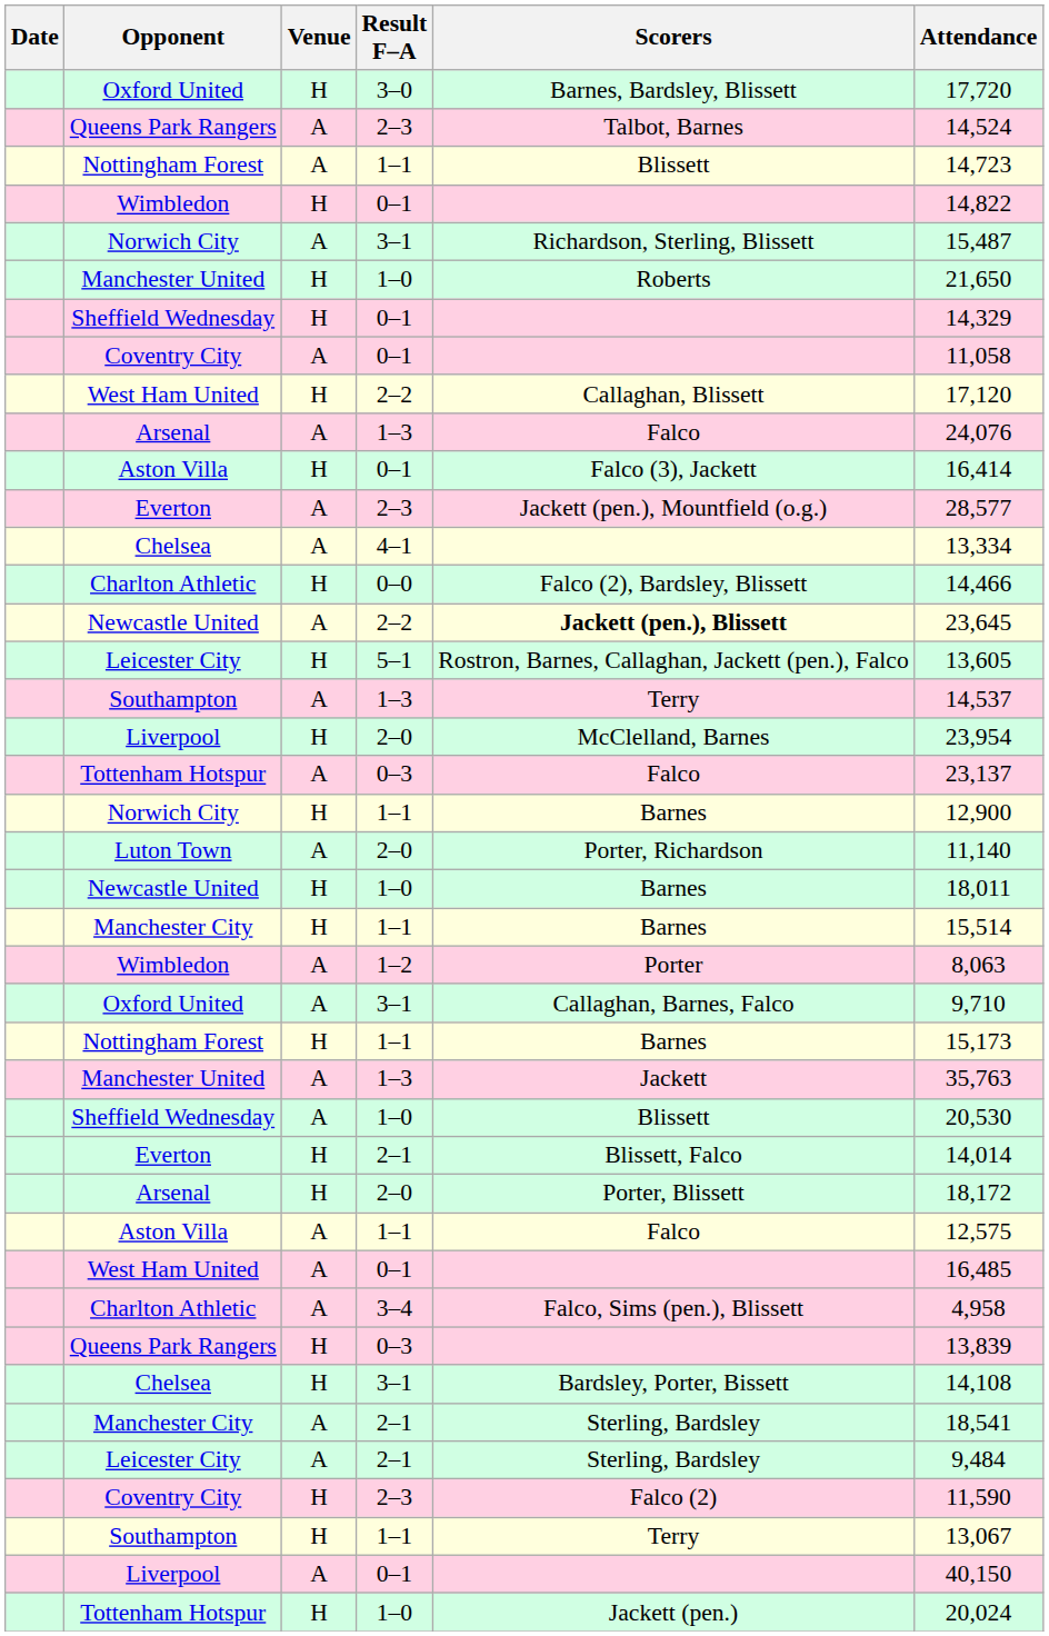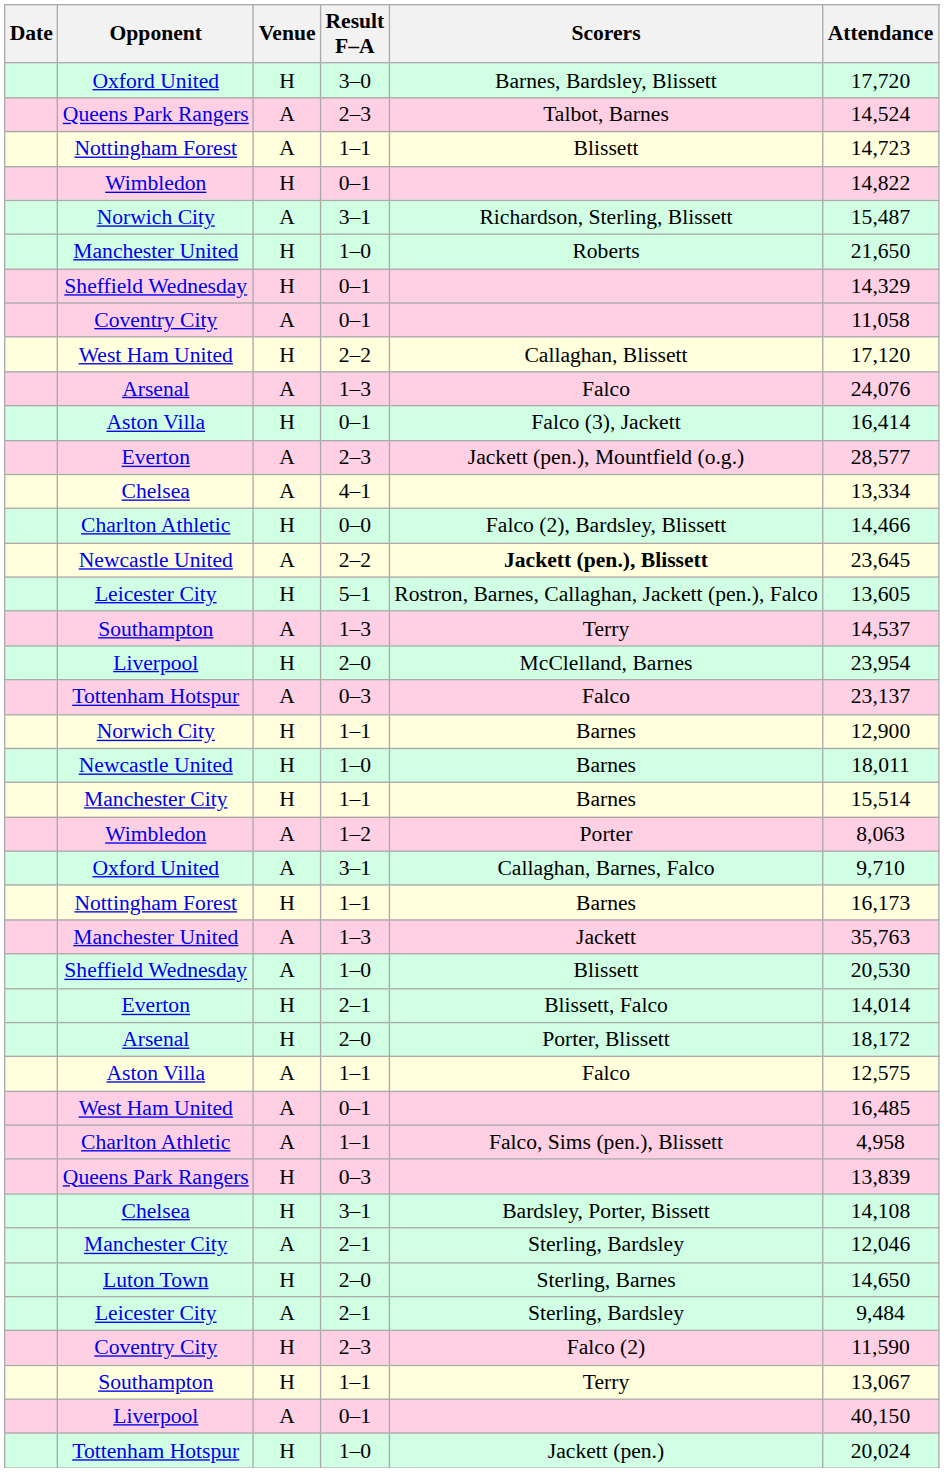 <table class="wikitable sortable" style="text-align:center;">
 <tr>
 <th>Date</th>
 <th>Opponent</th>
 <th>Venue</th>
 <th>Result<br>F–A</th>
 <th class=unsortable>Scorers</th>
 <th>Attendance</th>
 </tr>
 <tr bgcolor="#d0ffe3">
 <td></td>
 <td><a href='#'>Oxford United</a></td>
 <td>H</td>
 <td>3–0</td>
 <td>Barnes, Bardsley, Blissett</td>
 <td>17,720</td>
 </tr>
 <tr bgcolor="#ffd0e3">
 <td></td>
 <td><a href='#'>Queens Park Rangers</a></td>
 <td>A</td>
 <td>2–3</td>
 <td>Talbot, Barnes</td>
 <td>14,524</td>
 </tr>
 <tr bgcolor="#ffffdd">
 <td></td>
 <td><a href='#'>Nottingham Forest</a></td>
 <td>A</td>
 <td>1–1</td>
 <td>Blissett</td>
 <td>14,723</td>
 </tr>
 <tr bgcolor="#ffd0e3">
 <td></td>
 <td><a href='#'>Wimbledon</a></td>
 <td>H</td>
 <td>0–1</td>
 <td></td>
 <td>14,822</td>
 </tr>
 <tr bgcolor="#d0ffe3">
 <td></td>
 <td><a href='#'>Norwich City</a></td>
 <td>A</td>
 <td>3–1</td>
 <td>Richardson, Sterling, Blissett</td>
 <td>15,487</td>
 </tr>
 <tr bgcolor="#d0ffe3">
 <td></td>
 <td><a href='#'>Manchester United</a></td>
 <td>H</td>
 <td>1–0</td>
 <td>Roberts</td>
 <td>21,650</td>
 </tr>
 <tr bgcolor="#ffd0e3">
 <td></td>
 <td><a href='#'>Sheffield Wednesday</a></td>
 <td>H</td>
 <td>0–1</td>
 <td></td>
 <td>14,329</td>
 </tr>
 <tr bgcolor="#ffd0e3">
 <td></td>
 <td><a href='#'>Coventry City</a></td>
 <td>A</td>
 <td>0–1</td>
 <td></td>
 <td>11,058</td>
 </tr>
 <tr bgcolor="#ffffdd">
 <td></td>
 <td><a href='#'>West Ham United</a></td>
 <td>H</td>
 <td>2–2</td>
 <td>Callaghan, Blissett</td>
 <td>17,120</td>
 </tr>
 <tr bgcolor="#ffd0e3">
 <td></td>
 <td><a href='#'>Arsenal</a></td>
 <td>A</td>
 <td>1–3</td>
 <td>Falco</td>
 <td>24,076</td>
 </tr>
 <tr bgcolor="#d0ffe3">
 <td></td>
 <td><a href='#'>Aston Villa</a></td>
 <td>H</td>
 <td>0–1</td>
 <td>Falco (3), Jackett</td>
 <td>16,414</td>
 </tr>
 <tr bgcolor="#ffd0e3">
 <td></td>
 <td><a href='#'>Everton</a></td>
 <td>A</td>
 <td>2–3</td>
 <td>Jackett (pen.), Mountfield (o.g.)</td>
 <td>28,577</td>
 </tr>
 <tr bgcolor="#ffffdd">
 <td></td>
 <td><a href='#'>Chelsea</a></td>
 <td>A</td>
 <td>4–1</td>
 <td></td>
 <td>13,334</td>
 </tr>
 <tr bgcolor="#d0ffe3">
 <td></td>
 <td><a href='#'>Charlton Athletic</a></td>
 <td>H</td>
 <td>0–0</td>
 <td>Falco (2), Bardsley, Blissett</td>
 <td>14,466</td>
 </tr>
 <tr bgcolor="#ffffdd">
 <td></td>
 <td><a href='#'>Newcastle United</a></td>
 <td>A</td>
 <td>2–2</td>
 <td><strong>Jackett (pen.), Blissett</strong></td>
 <td>23,645</td>
 </tr>
 <tr bgcolor="#d0ffe3">
 <td></td>
 <td><a href='#'>Leicester City</a></td>
 <td>H</td>
 <td>5–1</td>
 <td>Rostron, Barnes, Callaghan, Jackett (pen.), Falco</td>
 <td>13,605</td>
 </tr>
 <tr bgcolor="#ffd0e3">
 <td></td>
 <td><a href='#'>Southampton</a></td>
 <td>A</td>
 <td>1–3</td>
 <td>Terry</td>
 <td>14,537</td>
 </tr>
 <tr bgcolor="#d0ffe3">
 <td></td>
 <td><a href='#'>Liverpool</a></td>
 <td>H</td>
 <td>2–0</td>
 <td>McClelland, Barnes</td>
 <td>23,954</td>
 </tr>
 <tr bgcolor="#ffd0e3">
 <td></td>
 <td><a href='#'>Tottenham Hotspur</a></td>
 <td>A</td>
 <td>0–3</td>
 <td>Falco</td>
 <td>23,137</td>
 </tr>
 <tr bgcolor="#ffffdd">
 <td></td>
 <td><a href='#'>Norwich City</a></td>
 <td>H</td>
 <td>1–1</td>
 <td>Barnes</td>
 <td>12,900</td>
 </tr>
 <tr bgcolor="#d0ffe3">
 <td></td>
-<td><a href='#'>Luton Town</a></td>
-<td>A</td>
-<td>2–0</td>
-<td>Porter, Richardson</td>
-<td>11,140</td>
-</tr>
-<tr bgcolor="#d0ffe3">
-<td></td>
 <td><a href='#'>Newcastle United</a></td>
 <td>H</td>
 <td>1–0</td>
 <td>Barnes</td>
 <td>18,011</td>
 </tr>
 <tr bgcolor="#ffffdd">
 <td></td>
 <td><a href='#'>Manchester City</a></td>
 <td>H</td>
 <td>1–1</td>
 <td>Barnes</td>
 <td>15,514</td>
 </tr>
 <tr bgcolor="#ffd0e3">
 <td></td>
 <td><a href='#'>Wimbledon</a></td>
 <td>A</td>
 <td>1–2</td>
 <td>Porter</td>
 <td>8,063</td>
 </tr>
 <tr bgcolor="#d0ffe3">
 <td></td>
 <td><a href='#'>Oxford United</a></td>
 <td>A</td>
 <td>3–1</td>
 <td>Callaghan, Barnes, Falco</td>
 <td>9,710</td>
 </tr>
 <tr bgcolor="#ffffdd">
 <td></td>
 <td><a href='#'>Nottingham Forest</a></td>
 <td>H</td>
 <td>1–1</td>
 <td>Barnes</td>
-<td>15,173</td>
+<td>16,173</td>
 </tr>
 <tr bgcolor="#ffd0e3">
 <td></td>
 <td><a href='#'>Manchester United</a></td>
 <td>A</td>
 <td>1–3</td>
 <td>Jackett</td>
 <td>35,763</td>
 </tr>
 <tr bgcolor="#d0ffe3">
 <td></td>
 <td><a href='#'>Sheffield Wednesday</a></td>
 <td>A</td>
 <td>1–0</td>
 <td>Blissett</td>
 <td>20,530</td>
 </tr>
 <tr bgcolor="#d0ffe3">
 <td></td>
 <td><a href='#'>Everton</a></td>
 <td>H</td>
 <td>2–1</td>
 <td>Blissett, Falco</td>
 <td>14,014</td>
 </tr>
 <tr bgcolor="#d0ffe3">
 <td></td>
 <td><a href='#'>Arsenal</a></td>
 <td>H</td>
 <td>2–0</td>
 <td>Porter, Blissett</td>
 <td>18,172</td>
 </tr>
 <tr bgcolor="#ffffdd">
 <td></td>
 <td><a href='#'>Aston Villa</a></td>
 <td>A</td>
 <td>1–1</td>
 <td>Falco</td>
 <td>12,575</td>
 </tr>
 <tr bgcolor="#ffd0e3">
 <td></td>
 <td><a href='#'>West Ham United</a></td>
 <td>A</td>
 <td>0–1</td>
 <td></td>
 <td>16,485</td>
 </tr>
 <tr bgcolor="#ffd0e3">
 <td></td>
 <td><a href='#'>Charlton Athletic</a></td>
 <td>A</td>
-<td>3–4</td>
+<td>1–1</td>
 <td>Falco, Sims (pen.), Blissett</td>
 <td>4,958</td>
 </tr>
 <tr bgcolor="#ffd0e3">
 <td></td>
 <td><a href='#'>Queens Park Rangers</a></td>
 <td>H</td>
 <td>0–3</td>
 <td></td>
 <td>13,839</td>
 </tr>
 <tr bgcolor="#d0ffe3">
 <td></td>
 <td><a href='#'>Chelsea</a></td>
 <td>H</td>
 <td>3–1</td>
 <td>Bardsley, Porter, Bissett</td>
 <td>14,108</td>
 </tr>
 <tr bgcolor="#d0ffe3">
 <td></td>
 <td><a href='#'>Manchester City</a></td>
 <td>A</td>
 <td>2–1</td>
 <td>Sterling, Bardsley</td>
-<td>18,541</td>
+<td>12,046</td>
+</tr>
+<tr bgcolor="#d0ffe3">
+<td></td>
+<td><a href='#'>Luton Town</a></td>
+<td>H</td>
+<td>2–0</td>
+<td>Sterling, Barnes</td>
+<td>14,650</td>
 </tr>
 <tr bgcolor="#d0ffe3">
 <td></td>
 <td><a href='#'>Leicester City</a></td>
 <td>A</td>
 <td>2–1</td>
 <td>Sterling, Bardsley</td>
 <td>9,484</td>
 </tr>
 <tr bgcolor="#ffd0e3">
 <td></td>
 <td><a href='#'>Coventry City</a></td>
 <td>H</td>
 <td>2–3</td>
 <td>Falco (2)</td>
 <td>11,590</td>
 </tr>
 <tr bgcolor="#ffffdd">
 <td></td>
 <td><a href='#'>Southampton</a></td>
 <td>H</td>
 <td>1–1</td>
 <td>Terry</td>
 <td>13,067</td>
 </tr>
 <tr bgcolor="#ffd0e3">
 <td></td>
 <td><a href='#'>Liverpool</a></td>
 <td>A</td>
 <td>0–1</td>
 <td></td>
 <td>40,150</td>
 </tr>
 <tr bgcolor="#d0ffe3">
 <td></td>
 <td><a href='#'>Tottenham Hotspur</a></td>
 <td>H</td>
 <td>1–0</td>
 <td>Jackett (pen.)</td>
 <td>20,024</td>
 </tr>
 </table>
